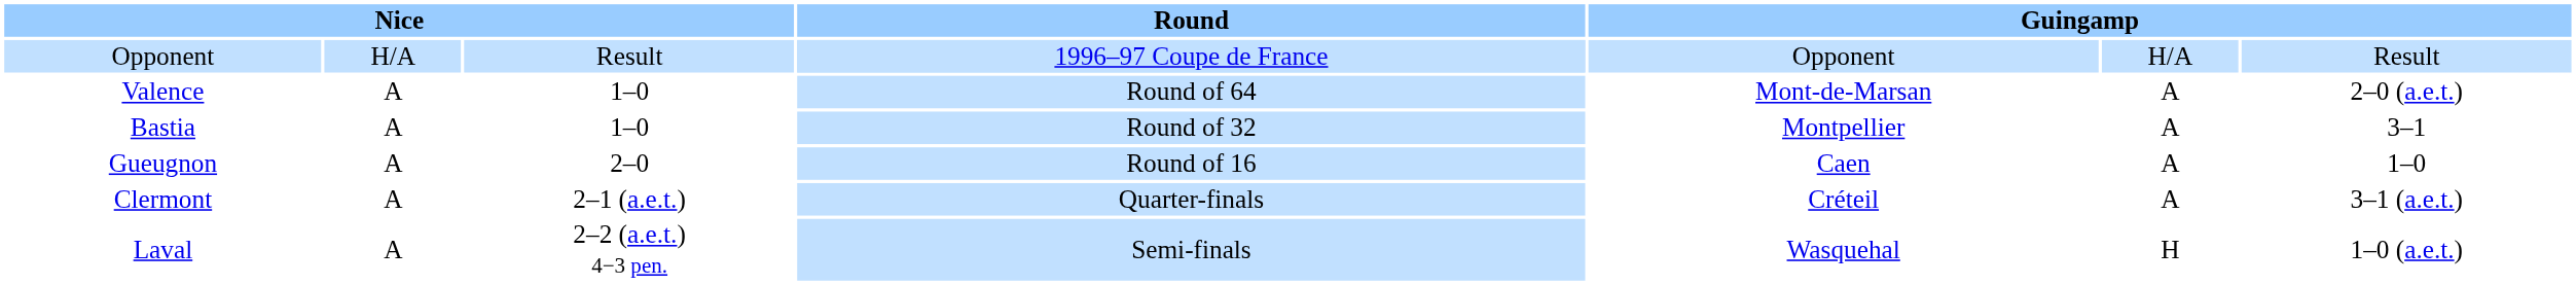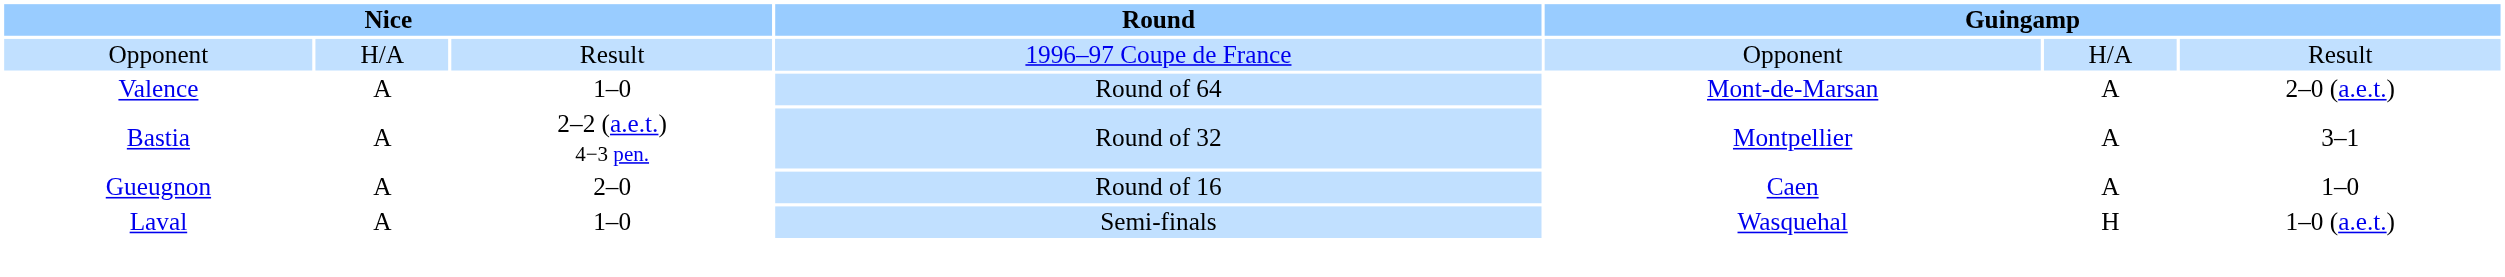 <table width="100%" style="text-align:center">
 <tr valign=top bgcolor=#99ccff>
 <th colspan=3 style="width:1*">Nice</th>
 <th><strong>Round</strong></th>
 <th colspan=3 style="width:1*">Guingamp</th>
 </tr>
 <tr valign=top bgcolor=#c1e0ff>
 <td>Opponent</td>
 <td>H/A</td>
 <td>Result</td>
 <td bgcolor=#c1e0ff><a href='#'>1996–97 Coupe de France</a></td>
 <td>Opponent</td>
 <td>H/A</td>
 <td>Result</td>
 </tr>
 <tr>
 <td><a href='#'>Valence</a></td>
 <td>A</td>
 <td>1–0</td>
 <td bgcolor=#c1e0ff>Round of 64</td>
 <td><a href='#'>Mont-de-Marsan</a></td>
 <td>A</td>
 <td>2–0 (<a href='#'>a.e.t.</a>)</td>
 </tr>
 <tr>
 <td><a href='#'>Bastia</a></td>
 <td>A</td>
-<td>1–0</td>
+<td>2–2 (<a href='#'>a.e.t.</a>) <br> <small>4−3 <a href='#'>pen.</a></small></td>
 <td bgcolor=#c1e0ff>Round of 32</td>
 <td><a href='#'>Montpellier</a></td>
 <td>A</td>
 <td>3–1</td>
 </tr>
 <tr>
 <td><a href='#'>Gueugnon</a></td>
 <td>A</td>
 <td>2–0</td>
 <td bgcolor=#c1e0ff>Round of 16</td>
 <td><a href='#'>Caen</a></td>
 <td>A</td>
 <td>1–0</td>
 </tr>
 <tr>
-<td><a href='#'>Clermont</a></td>
-<td>A</td>
-<td>2–1 (<a href='#'>a.e.t.</a>)</td>
-<td bgcolor=#c1e0ff>Quarter-finals</td>
-<td><a href='#'>Créteil</a></td>
-<td>A</td>
-<td>3–1 (<a href='#'>a.e.t.</a>)</td>
-</tr>
-<tr>
 <td><a href='#'>Laval</a></td>
 <td>A</td>
-<td>2–2 (<a href='#'>a.e.t.</a>) <br> <small>4−3 <a href='#'>pen.</a></small></td>
+<td>1–0</td>
 <td bgcolor=#c1e0ff>Semi-finals</td>
 <td><a href='#'>Wasquehal</a></td>
 <td>H</td>
 <td>1–0 (<a href='#'>a.e.t.</a>)</td>
 </tr>
 </table>
